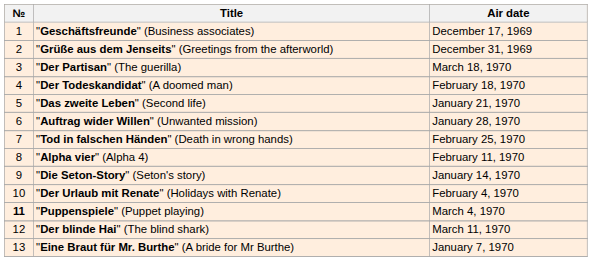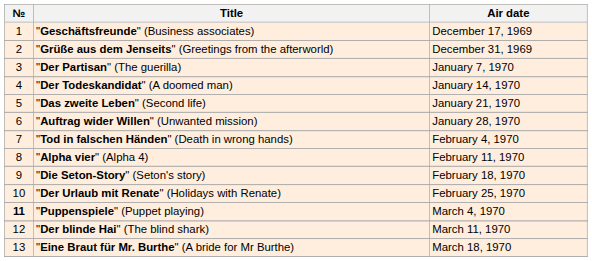 <table class="wikitable" style="width:65%; background:#FFEEDE">
 <tr>
 <th width=5%>№</th>
 <th>Title</th>
 <th width=27%>Air date</th>
 </tr>
 <tr>
 <td align="center">1</td>
 <td>"<strong>Geschäftsfreunde</strong>" (Business associates)</td>
 <td>December 17, 1969</td>
 </tr>
 <tr bgcolor="FFFFFF">
 </tr>
 <tr>
 <td align="center">2</td>
 <td>"<strong>Grüße aus dem Jenseits</strong>" (Greetings from the afterworld)</td>
 <td>December 31, 1969</td>
 </tr>
 <tr bgcolor="FFFFFF">
 </tr>
 <tr>
 <td align="center">3</td>
 <td>"<strong>Der Partisan</strong>" (The guerilla)</td>
-<td>March 18, 1970</td>
+<td>January 7, 1970</td>
 </tr>
 <tr bgcolor="FFFFFF">
 </tr>
 <tr>
 <td align="center">4</td>
 <td>"<strong>Der Todeskandidat</strong>" (A doomed man)</td>
-<td>February 18, 1970</td>
+<td>January 14, 1970</td>
 </tr>
 <tr bgcolor="FFFFFF">
 </tr>
 <tr>
 <td align="center">5</td>
 <td>"<strong>Das zweite Leben</strong>" (Second life)</td>
 <td>January 21, 1970</td>
 </tr>
 <tr bgcolor="FFFFFF">
 </tr>
 <tr>
 <td align="center">6</td>
 <td>"<strong>Auftrag wider Willen</strong>" (Unwanted mission)</td>
 <td>January 28, 1970</td>
 </tr>
 <tr bgcolor="FFFFFF">
 </tr>
 <tr>
 <td align="center">7</td>
 <td>"<strong>Tod in falschen Händen</strong>" (Death in wrong hands)</td>
-<td>February 25, 1970</td>
+<td>February 4, 1970</td>
 </tr>
 <tr bgcolor="FFFFFF">
 </tr>
 <tr>
 <td align="center">8</td>
 <td>"<strong>Alpha vier</strong>" (Alpha 4)</td>
 <td>February 11, 1970</td>
 </tr>
 <tr bgcolor="FFFFFF">
 </tr>
 <tr>
 <td align="center">9</td>
 <td>"<strong>Die Seton-Story</strong>" (Seton's story)</td>
-<td>January 14, 1970</td>
+<td>February 18, 1970</td>
 </tr>
 <tr bgcolor="FFFFFF">
 </tr>
 <tr>
 <td align="center">10</td>
 <td>"<strong>Der Urlaub mit Renate</strong>" (Holidays with Renate)</td>
-<td>February 4, 1970</td>
+<td>February 25, 1970</td>
 </tr>
 <tr bgcolor="FFFFFF">
 </tr>
 <tr>
 <td align="center"><strong>11</strong></td>
 <td>"<strong>Puppenspiele</strong>" (Puppet playing)</td>
 <td>March 4, 1970</td>
 </tr>
 <tr bgcolor="FFFFFF">
 </tr>
 <tr>
 <td align="center">12</td>
 <td>"<strong>Der blinde Hai</strong>" (The blind shark)</td>
 <td>March 11, 1970</td>
 </tr>
 <tr bgcolor="FFFFFF">
 </tr>
 <tr>
 <td align="center">13</td>
 <td>"<strong>Eine Braut für Mr. Burthe</strong>" (A bride for Mr Burthe)</td>
-<td>January 7, 1970</td>
+<td>March 18, 1970</td>
 </tr>
 <tr bgcolor="FFFFFF">
 </tr>
 </table>
